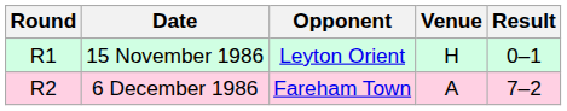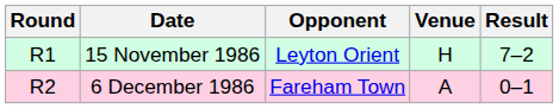 <table class="wikitable" style="text-align:center">
 <tr>
 <th>Round</th>
 <th>Date</th>
 <th>Opponent</th>
 <th>Venue</th>
 <th>Result</th>
 </tr>
 <tr style="background-color: #d0ffe3;">
 <td>R1</td>
 <td>15 November 1986</td>
 <td><a href='#'>Leyton Orient</a></td>
 <td>H</td>
-<td>0–1</td>
+<td>7–2</td>
 </tr>
 <tr style="background-color: #ffd0e3;">
 <td>R2</td>
 <td>6 December 1986</td>
 <td><a href='#'>Fareham Town</a></td>
 <td>A</td>
-<td>7–2</td>
+<td>0–1</td>
 </tr>
 </table>
